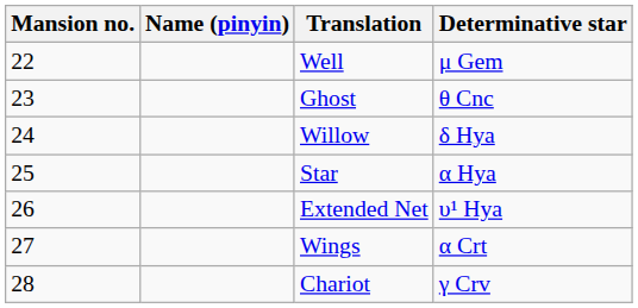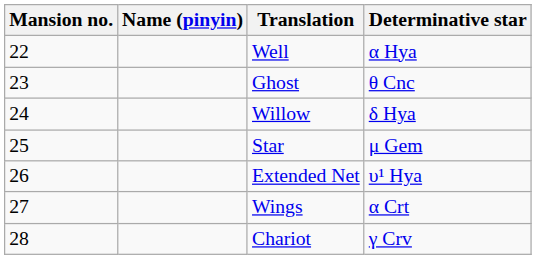 <table class="wikitable">
 <tr>
 <th>Mansion no.</th>
 <th>Name (<a href='#'>pinyin</a>)</th>
 <th>Translation</th>
 <th>Determinative star</th>
 </tr>
 <tr>
 <td>22</td>
 <td></td>
 <td><a href='#'>Well</a></td>
-<td><a href='#'>μ Gem</a></td>
+<td><a href='#'>α Hya</a></td>
 </tr>
 <tr>
 <td>23</td>
 <td></td>
 <td><a href='#'>Ghost</a></td>
 <td><a href='#'>θ Cnc</a></td>
 </tr>
 <tr>
 <td>24</td>
 <td></td>
 <td><a href='#'>Willow</a></td>
 <td><a href='#'>δ Hya</a></td>
 </tr>
 <tr>
 <td>25</td>
 <td></td>
 <td><a href='#'>Star</a></td>
-<td><a href='#'>α Hya</a></td>
+<td><a href='#'>μ Gem</a></td>
 </tr>
 <tr>
 <td>26</td>
 <td></td>
 <td><a href='#'>Extended Net</a></td>
 <td><a href='#'>υ¹ Hya</a></td>
 </tr>
 <tr>
 <td>27</td>
 <td></td>
 <td><a href='#'>Wings</a></td>
 <td><a href='#'>α Crt</a></td>
 </tr>
 <tr>
 <td>28</td>
 <td></td>
 <td><a href='#'>Chariot</a></td>
 <td><a href='#'>γ Crv</a></td>
 </tr>
 </table>
